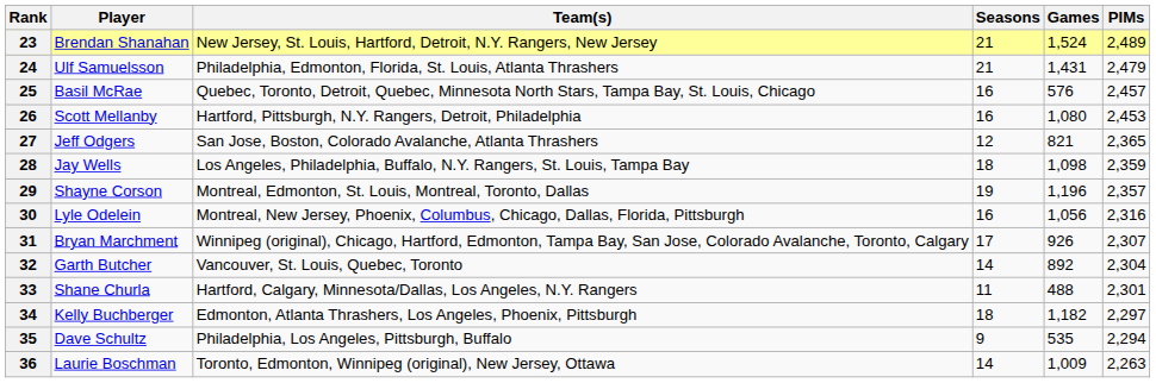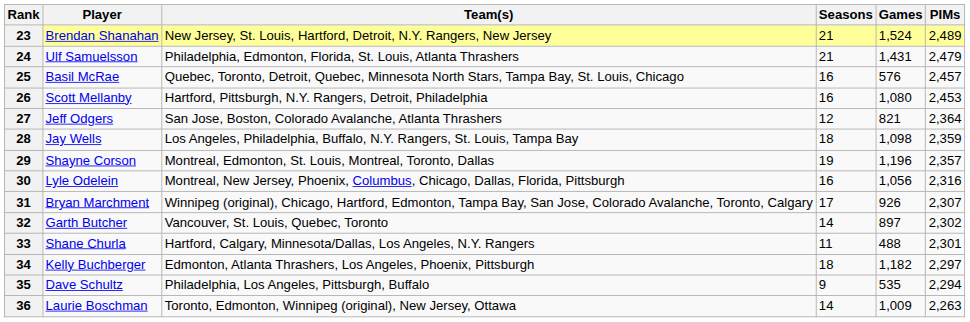 <table class="wikitable">
 <tr>
 <th bgcolor="#DDDDFF">Rank</th>
 <th bgcolor="#DDDDFF">Player</th>
 <th bgcolor="#DDDDFF">Team(s)</th>
 <th bgcolor="#DDDDFF">Seasons</th>
 <th bgcolor="#DDDDFF">Games</th>
 <th bgcolor="#DDDDFF">PIMs</th>
 </tr>
 <tr style="background:#FFFF99">
 <th>23</th>
 <td><a href='#'>Brendan Shanahan</a></td>
 <td>New Jersey, St. Louis, Hartford, Detroit, N.Y. Rangers, New Jersey</td>
 <td>21</td>
 <td>1,524</td>
 <td>2,489</td>
 </tr>
 <tr>
 <th>24</th>
 <td><a href='#'>Ulf Samuelsson</a></td>
 <td>Philadelphia, Edmonton, Florida, St. Louis, Atlanta Thrashers</td>
 <td>21</td>
 <td>1,431</td>
 <td>2,479</td>
 </tr>
 <tr>
 <th>25</th>
 <td><a href='#'>Basil McRae</a></td>
 <td>Quebec, Toronto, Detroit, Quebec, Minnesota North Stars, Tampa Bay, St. Louis, Chicago</td>
 <td>16</td>
 <td>576</td>
 <td>2,457</td>
 </tr>
 <tr>
 <th>26</th>
 <td><a href='#'>Scott Mellanby</a></td>
 <td>Hartford, Pittsburgh, N.Y. Rangers, Detroit, Philadelphia</td>
 <td>16</td>
 <td>1,080</td>
 <td>2,453</td>
 </tr>
 <tr>
 <th>27</th>
 <td><a href='#'>Jeff Odgers</a></td>
 <td>San Jose, Boston, Colorado Avalanche, Atlanta Thrashers</td>
 <td>12</td>
 <td>821</td>
-<td>2,365</td>
+<td>2,364</td>
 </tr>
 <tr>
 <th>28</th>
 <td><a href='#'>Jay Wells</a></td>
 <td>Los Angeles, Philadelphia, Buffalo, N.Y. Rangers, St. Louis, Tampa Bay</td>
 <td>18</td>
 <td>1,098</td>
 <td>2,359</td>
 </tr>
 <tr>
 <th>29</th>
 <td><a href='#'>Shayne Corson</a></td>
 <td>Montreal, Edmonton, St. Louis, Montreal, Toronto, Dallas</td>
 <td>19</td>
 <td>1,196</td>
 <td>2,357</td>
 </tr>
 <tr>
 <th>30</th>
 <td><a href='#'>Lyle Odelein</a></td>
 <td>Montreal, New Jersey, Phoenix, <a href='#'>Columbus</a>, Chicago, Dallas, Florida, Pittsburgh</td>
 <td>16</td>
 <td>1,056</td>
 <td>2,316</td>
 </tr>
 <tr>
 <th>31</th>
 <td><a href='#'>Bryan Marchment</a></td>
 <td>Winnipeg (original), Chicago, Hartford, Edmonton, Tampa Bay, San Jose, Colorado Avalanche, Toronto, Calgary</td>
 <td>17</td>
 <td>926</td>
 <td>2,307</td>
 </tr>
 <tr>
 <th>32</th>
 <td><a href='#'>Garth Butcher</a></td>
 <td>Vancouver, St. Louis, Quebec, Toronto</td>
 <td>14</td>
-<td>892</td>
-<td>2,304</td>
+<td>897</td>
+<td>2,302</td>
 </tr>
 <tr>
 <th>33</th>
 <td><a href='#'>Shane Churla</a></td>
 <td>Hartford, Calgary, Minnesota/Dallas, Los Angeles, N.Y. Rangers</td>
 <td>11</td>
 <td>488</td>
 <td>2,301</td>
 </tr>
 <tr>
 <th>34</th>
 <td><a href='#'>Kelly Buchberger</a></td>
 <td>Edmonton, Atlanta Thrashers, Los Angeles, Phoenix, Pittsburgh</td>
 <td>18</td>
 <td>1,182</td>
 <td>2,297</td>
 </tr>
 <tr>
 <th>35</th>
 <td><a href='#'>Dave Schultz</a></td>
 <td>Philadelphia, Los Angeles, Pittsburgh, Buffalo</td>
 <td>9</td>
 <td>535</td>
 <td>2,294</td>
 </tr>
 <tr>
 <th>36</th>
 <td><a href='#'>Laurie Boschman</a></td>
 <td>Toronto, Edmonton, Winnipeg (original), New Jersey, Ottawa</td>
 <td>14</td>
 <td>1,009</td>
 <td>2,263</td>
 </tr>
 </table>
